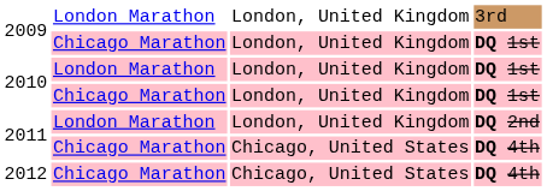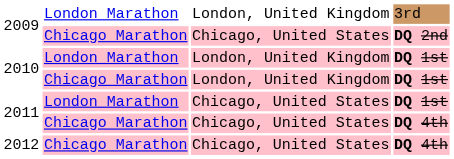 <table>
 <tr>
 <td rowspan=2>2009</td>
 <td><a href='#'>London Marathon</a></td>
 <td>London, United Kingdom</td>
 <td bgcolor=cc9966>3rd</td>
 </tr>
 <tr>
 <td bgcolor=pink><a href='#'>Chicago Marathon</a></td>
-<td bgcolor=pink>London, United Kingdom</td>
-<td bgcolor=pink><strong>DQ</strong> <del>1st </del></td>
+<td bgcolor=pink>Chicago, United States</td>
+<td bgcolor=pink><strong>DQ</strong> <del>2nd </del></td>
 </tr>
 <tr>
 <td rowspan=2>2010</td>
 <td bgcolor=pink><a href='#'>London Marathon</a></td>
 <td bgcolor=pink>London, United Kingdom</td>
 <td bgcolor=pink><strong>DQ</strong> <del>1st </del></td>
 </tr>
 <tr>
 <td bgcolor=pink><a href='#'>Chicago Marathon</a></td>
 <td bgcolor=pink>London, United Kingdom</td>
 <td bgcolor=pink><strong>DQ</strong> <del>1st </del></td>
 </tr>
 <tr>
 <td rowspan=2>2011</td>
 <td bgcolor=pink><a href='#'>London Marathon</a></td>
-<td bgcolor=pink>London, United Kingdom</td>
-<td bgcolor=pink><strong>DQ</strong> <del>2nd </del></td>
+<td bgcolor=pink>Chicago, United States</td>
+<td bgcolor=pink><strong>DQ</strong> <del>1st </del></td>
 </tr>
 <tr>
 <td bgcolor=pink><a href='#'>Chicago Marathon</a></td>
 <td bgcolor=pink>Chicago, United States</td>
 <td bgcolor=pink><strong>DQ</strong> <del>4th </del></td>
 </tr>
 <tr>
 <td>2012</td>
 <td bgcolor=pink><a href='#'>Chicago Marathon</a></td>
 <td bgcolor=pink>Chicago, United States</td>
 <td bgcolor=pink><strong>DQ</strong> <del>4th </del></td>
 </tr>
 </table>
